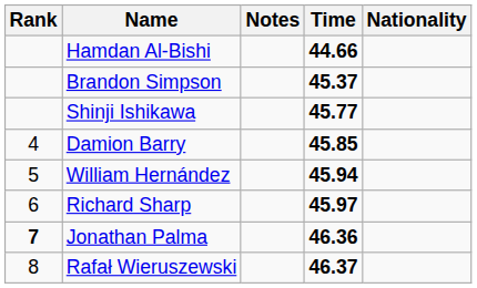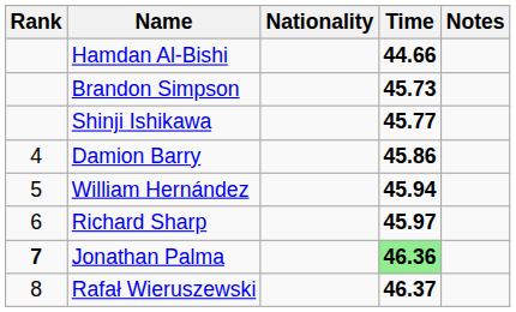 <table class="wikitable sortable" style="text-align:center">
 <tr>
 <th>Rank</th>
 <th>Name</th>
+<th>Nationality</th>
+<th>Time</th>
 <th>Notes</th>
-<th>Time</th>
-<th>Nationality</th>
 </tr>
 <tr>
 <td></td>
 <td align=left><a href='#'>Hamdan Al-Bishi</a></td>
+<td align=left></td>
+<td><strong>44.66</strong></td>
 <td></td>
-<td><strong>44.66</strong></td>
-<td align=left></td>
 </tr>
 <tr>
 <td></td>
 <td align=left><a href='#'>Brandon Simpson</a></td>
+<td align=left></td>
+<td><strong>45.73</strong></td>
 <td></td>
-<td><strong>45.37</strong></td>
-<td align=left></td>
 </tr>
 <tr>
 <td></td>
 <td align=left><a href='#'>Shinji Ishikawa</a></td>
+<td align=left></td>
+<td><strong>45.77</strong></td>
 <td></td>
-<td><strong>45.77</strong></td>
-<td align=left></td>
 </tr>
 <tr>
 <td>4</td>
 <td align=left><a href='#'>Damion Barry</a></td>
+<td align=left></td>
+<td><strong>45.86</strong></td>
 <td></td>
-<td><strong>45.85</strong></td>
-<td align=left></td>
 </tr>
 <tr>
 <td>5</td>
 <td align=left><a href='#'>William Hernández</a></td>
+<td align=left></td>
+<td><strong>45.94</strong></td>
 <td></td>
-<td><strong>45.94</strong></td>
-<td align=left></td>
 </tr>
 <tr>
 <td>6</td>
 <td align=left><a href='#'>Richard Sharp</a></td>
+<td align=left></td>
+<td><strong>45.97</strong></td>
 <td></td>
-<td><strong>45.97</strong></td>
-<td align=left></td>
 </tr>
 <tr>
 <td><strong>7</strong></td>
 <td align=left><a href='#'>Jonathan Palma</a></td>
+<td align=left></td>
+<td style="background: lightgreen;"><strong>46.36</strong></td>
 <td></td>
-<td><strong>46.36</strong></td>
-<td align=left></td>
 </tr>
 <tr>
 <td>8</td>
 <td align=left><a href='#'>Rafał Wieruszewski</a></td>
+<td align=left></td>
+<td><strong>46.37</strong></td>
 <td></td>
-<td><strong>46.37</strong></td>
-<td align=left></td>
 </tr>
 </table>
